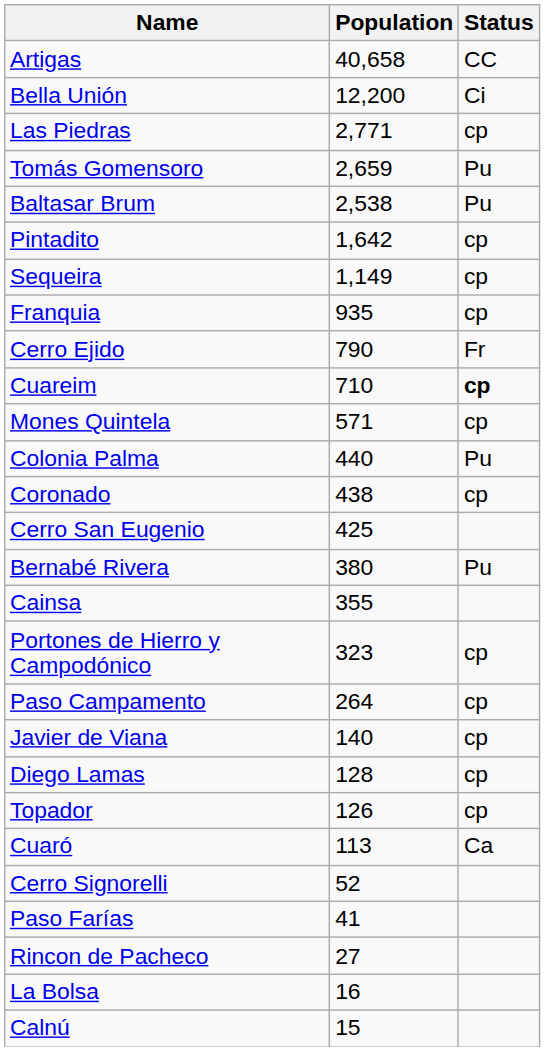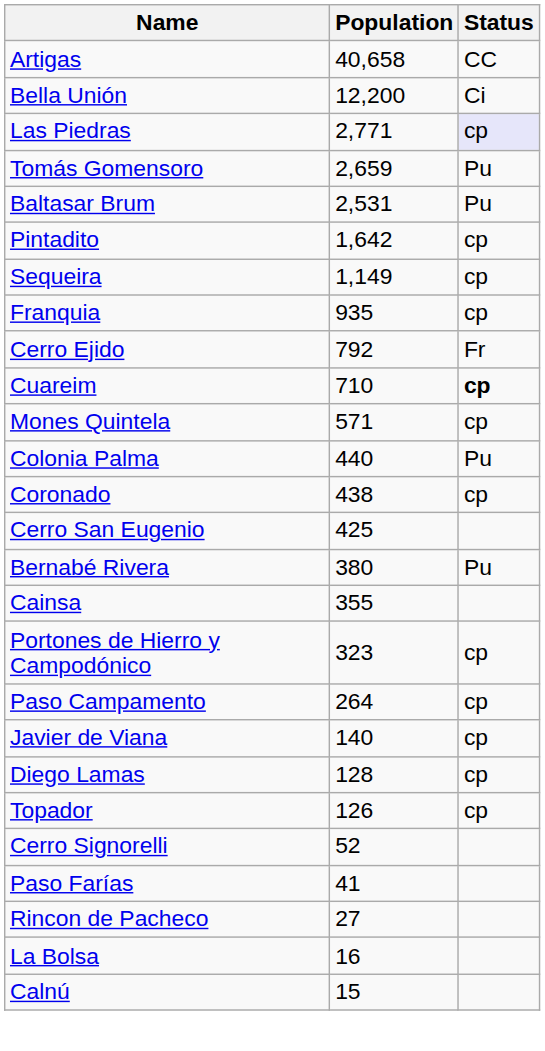 <table class="wikitable sortable">
 <tr>
 <th style="width: 220px;">Name</th>
 <th>Population</th>
 <th class="unsortable">Status</th>
 </tr>
 <tr>
 <td><a href='#'>Artigas</a></td>
 <td>40,658</td>
 <td>CC</td>
 </tr>
 <tr>
 <td><a href='#'>Bella Unión</a></td>
 <td>12,200</td>
 <td>Ci</td>
 </tr>
 <tr>
 <td><a href='#'>Las Piedras</a></td>
 <td>2,771</td>
-<td>cp</td>
+<td style="background: lavender;">cp</td>
 </tr>
 <tr>
 <td><a href='#'>Tomás Gomensoro</a></td>
 <td>2,659</td>
 <td>Pu</td>
 </tr>
 <tr>
 <td><a href='#'>Baltasar Brum</a></td>
-<td>2,538</td>
+<td>2,531</td>
 <td>Pu</td>
 </tr>
 <tr>
 <td><a href='#'>Pintadito</a></td>
 <td>1,642</td>
 <td>cp</td>
 </tr>
 <tr>
 <td><a href='#'>Sequeira</a></td>
 <td>1,149</td>
 <td>cp</td>
 </tr>
 <tr>
 <td><a href='#'>Franquia</a></td>
 <td>935</td>
 <td>cp</td>
 </tr>
 <tr>
 <td><a href='#'>Cerro Ejido</a></td>
-<td>790</td>
+<td>792</td>
 <td>Fr</td>
 </tr>
 <tr>
 <td><a href='#'>Cuareim</a></td>
 <td>710</td>
 <td><strong>cp</strong></td>
 </tr>
 <tr>
 <td><a href='#'>Mones Quintela</a></td>
 <td>571</td>
 <td>cp</td>
 </tr>
 <tr>
 <td><a href='#'>Colonia Palma</a></td>
 <td>440</td>
 <td>Pu</td>
 </tr>
 <tr>
 <td><a href='#'>Coronado</a></td>
 <td>438</td>
 <td>cp</td>
 </tr>
 <tr>
 <td><a href='#'>Cerro San Eugenio</a></td>
 <td>425</td>
 <td></td>
 </tr>
 <tr>
 <td><a href='#'>Bernabé Rivera</a></td>
 <td>380</td>
 <td>Pu</td>
 </tr>
 <tr>
 <td><a href='#'>Cainsa</a></td>
 <td>355</td>
 <td></td>
 </tr>
 <tr>
 <td><a href='#'>Portones de Hierro y Campodónico</a></td>
 <td>323</td>
 <td>cp</td>
 </tr>
 <tr>
 <td><a href='#'>Paso Campamento</a></td>
 <td>264</td>
 <td>cp</td>
 </tr>
 <tr>
 <td><a href='#'>Javier de Viana</a></td>
 <td>140</td>
 <td>cp</td>
 </tr>
 <tr>
 <td><a href='#'>Diego Lamas</a></td>
 <td>128</td>
 <td>cp</td>
 </tr>
 <tr>
 <td><a href='#'>Topador</a></td>
 <td>126</td>
 <td>cp</td>
 </tr>
 <tr>
-<td><a href='#'>Cuaró</a></td>
-<td>113</td>
-<td>Ca</td>
-</tr>
-<tr>
 <td><a href='#'>Cerro Signorelli</a></td>
 <td>52</td>
 <td></td>
 </tr>
 <tr>
 <td><a href='#'>Paso Farías</a></td>
 <td>41</td>
 <td></td>
 </tr>
 <tr>
 <td><a href='#'>Rincon de Pacheco</a></td>
 <td>27</td>
 <td></td>
 </tr>
 <tr>
 <td><a href='#'>La Bolsa</a></td>
 <td>16</td>
 <td></td>
 </tr>
 <tr>
 <td><a href='#'>Calnú</a></td>
 <td>15</td>
 <td></td>
 </tr>
 </table>
